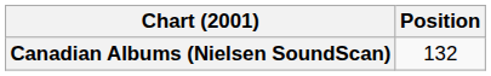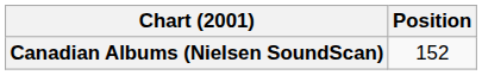 <table class="wikitable plainrowheaders">
 <tr>
 <th>Chart (2001)</th>
 <th>Position</th>
 </tr>
 <tr>
 <th scope="row">Canadian Albums (Nielsen SoundScan)</th>
-<td align=center>132</td>
+<td align=center>152</td>
 </tr>
 </table>
